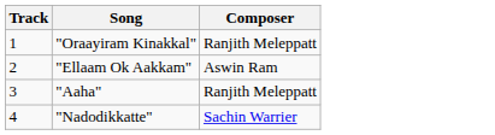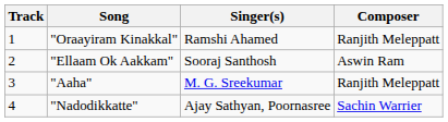 <table class="wikitable">
 <tr>
 <th>Track</th>
 <th>Song</th>
+<th>Singer(s)</th>
 <th>Composer</th>
 </tr>
 <tr>
 <td>1</td>
 <td>"Oraayiram Kinakkal"</td>
+<td>Ramshi Ahamed</td>
 <td>Ranjith Meleppatt</td>
 </tr>
 <tr>
 <td>2</td>
 <td>"Ellaam Ok Aakkam"</td>
+<td>Sooraj Santhosh</td>
 <td>Aswin Ram</td>
 </tr>
 <tr>
 <td>3</td>
 <td>"Aaha"</td>
+<td><a href='#'>M. G. Sreekumar</a></td>
 <td>Ranjith Meleppatt</td>
 </tr>
 <tr>
 <td>4</td>
 <td>"Nadodikkatte"</td>
+<td>Ajay Sathyan, Poornasree</td>
 <td><a href='#'>Sachin Warrier</a></td>
 </tr>
 </table>
